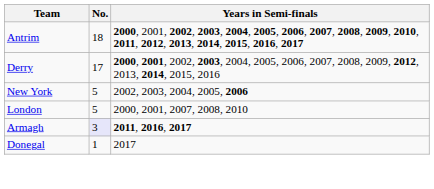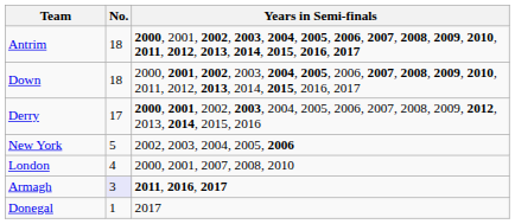 <table class="wikitable sortable">
 <tr>
 <th width="20%">Team</th>
 <th>No.</th>
 <th>Years in Semi-finals</th>
 </tr>
 <tr>
 <td> <a href='#'>Antrim</a></td>
 <td>18</td>
 <td><strong>2000</strong>, 2001, <strong>2002</strong>, <strong>2003</strong>, <strong>2004</strong>, <strong>2005</strong>, <strong>2006</strong>, <strong>2007</strong>, <strong>2008</strong>, <strong>2009</strong>, <strong>2010</strong>, <strong>2011</strong>, <strong>2012</strong>, <strong>2013</strong>, <strong>2014</strong>, <strong>2015</strong>, <strong>2016</strong>, <strong>2017</strong></td>
+</tr>
+<tr>
+<td> <a href='#'>Down</a></td>
+<td>18</td>
+<td>2000, <strong>2001</strong>, <strong>2002</strong>, 2003, <strong>2004</strong>, <strong>2005</strong>, 2006, <strong>2007</strong>, <strong>2008</strong>, <strong>2009</strong>, <strong>2010</strong>, 2011, 2012, <strong>2013</strong>, 2014, <strong>2015</strong>, 2016, 2017</td>
 </tr>
 <tr>
 <td> <a href='#'>Derry</a></td>
 <td>17</td>
 <td><strong>2000</strong>, <strong>2001</strong>, 2002, <strong>2003</strong>, 2004, 2005, 2006, 2007, 2008, 2009, <strong>2012</strong>, 2013, <strong>2014</strong>, 2015, 2016</td>
 </tr>
 <tr>
 <td> <a href='#'>New York</a></td>
 <td>5</td>
 <td>2002, 2003, 2004, 2005, <strong>2006</strong></td>
 </tr>
 <tr>
 <td> <a href='#'>London</a></td>
-<td>5</td>
+<td>4</td>
 <td>2000, 2001, 2007, 2008, 2010</td>
 </tr>
 <tr>
 <td> <a href='#'>Armagh</a></td>
 <td style="background: lavender;">3</td>
 <td><strong>2011</strong>, <strong>2016</strong>, <strong>2017</strong></td>
 </tr>
 <tr>
 <td> <a href='#'>Donegal</a></td>
 <td>1</td>
 <td>2017</td>
 </tr>
 </table>
